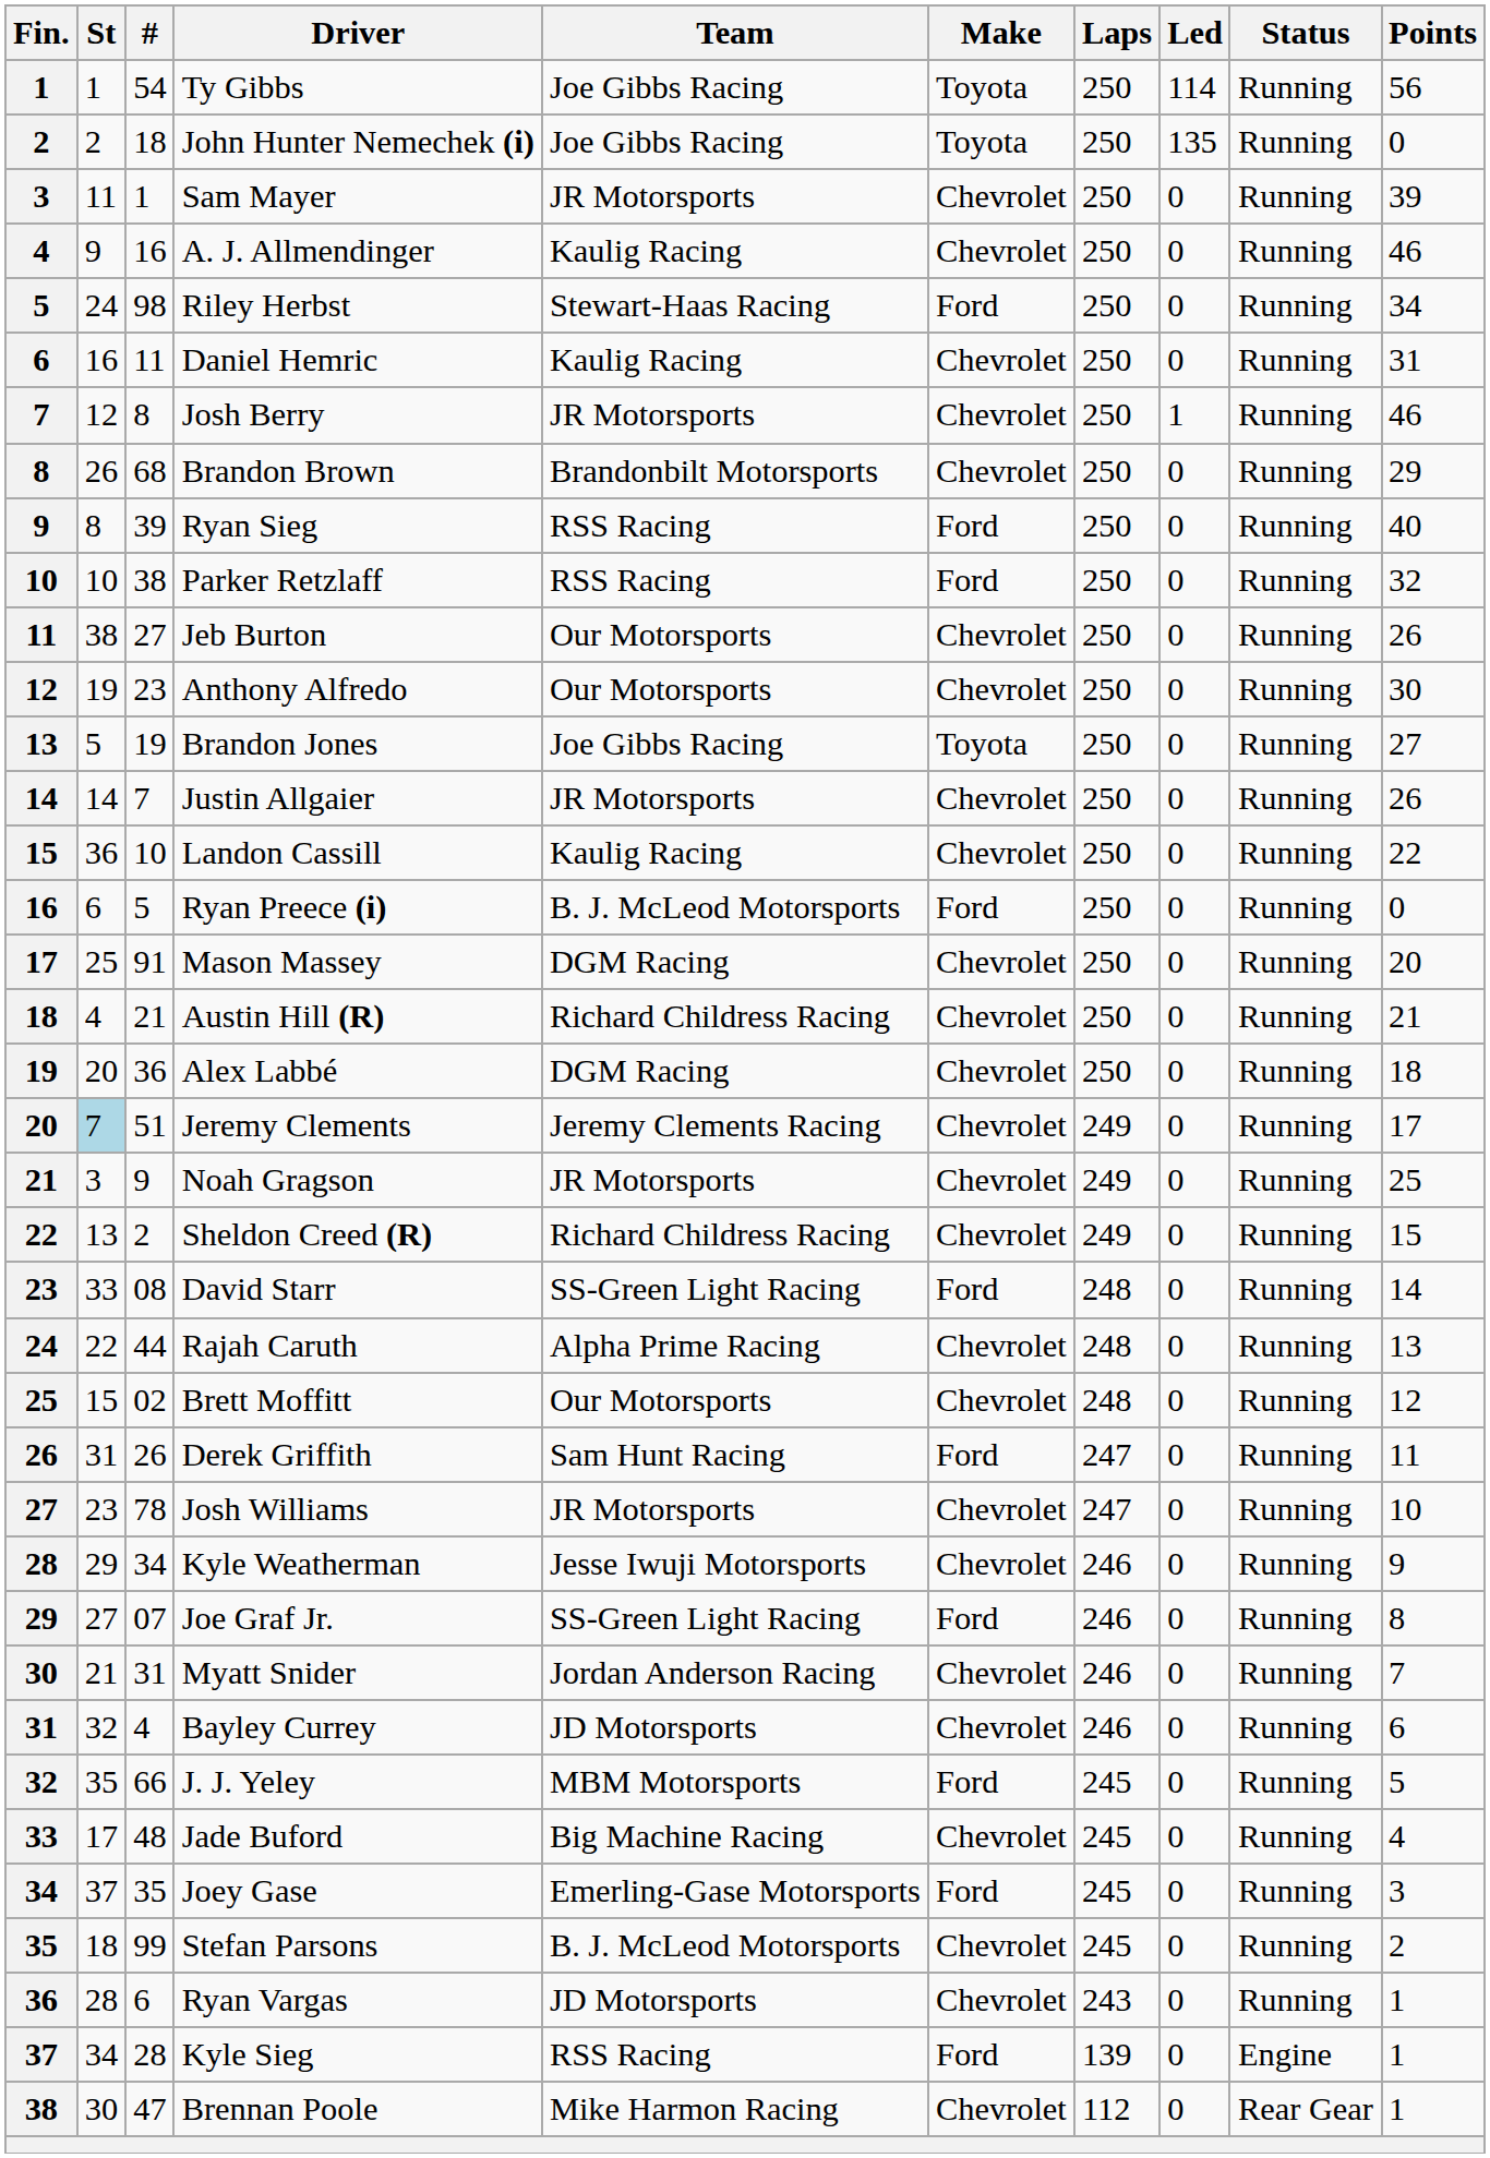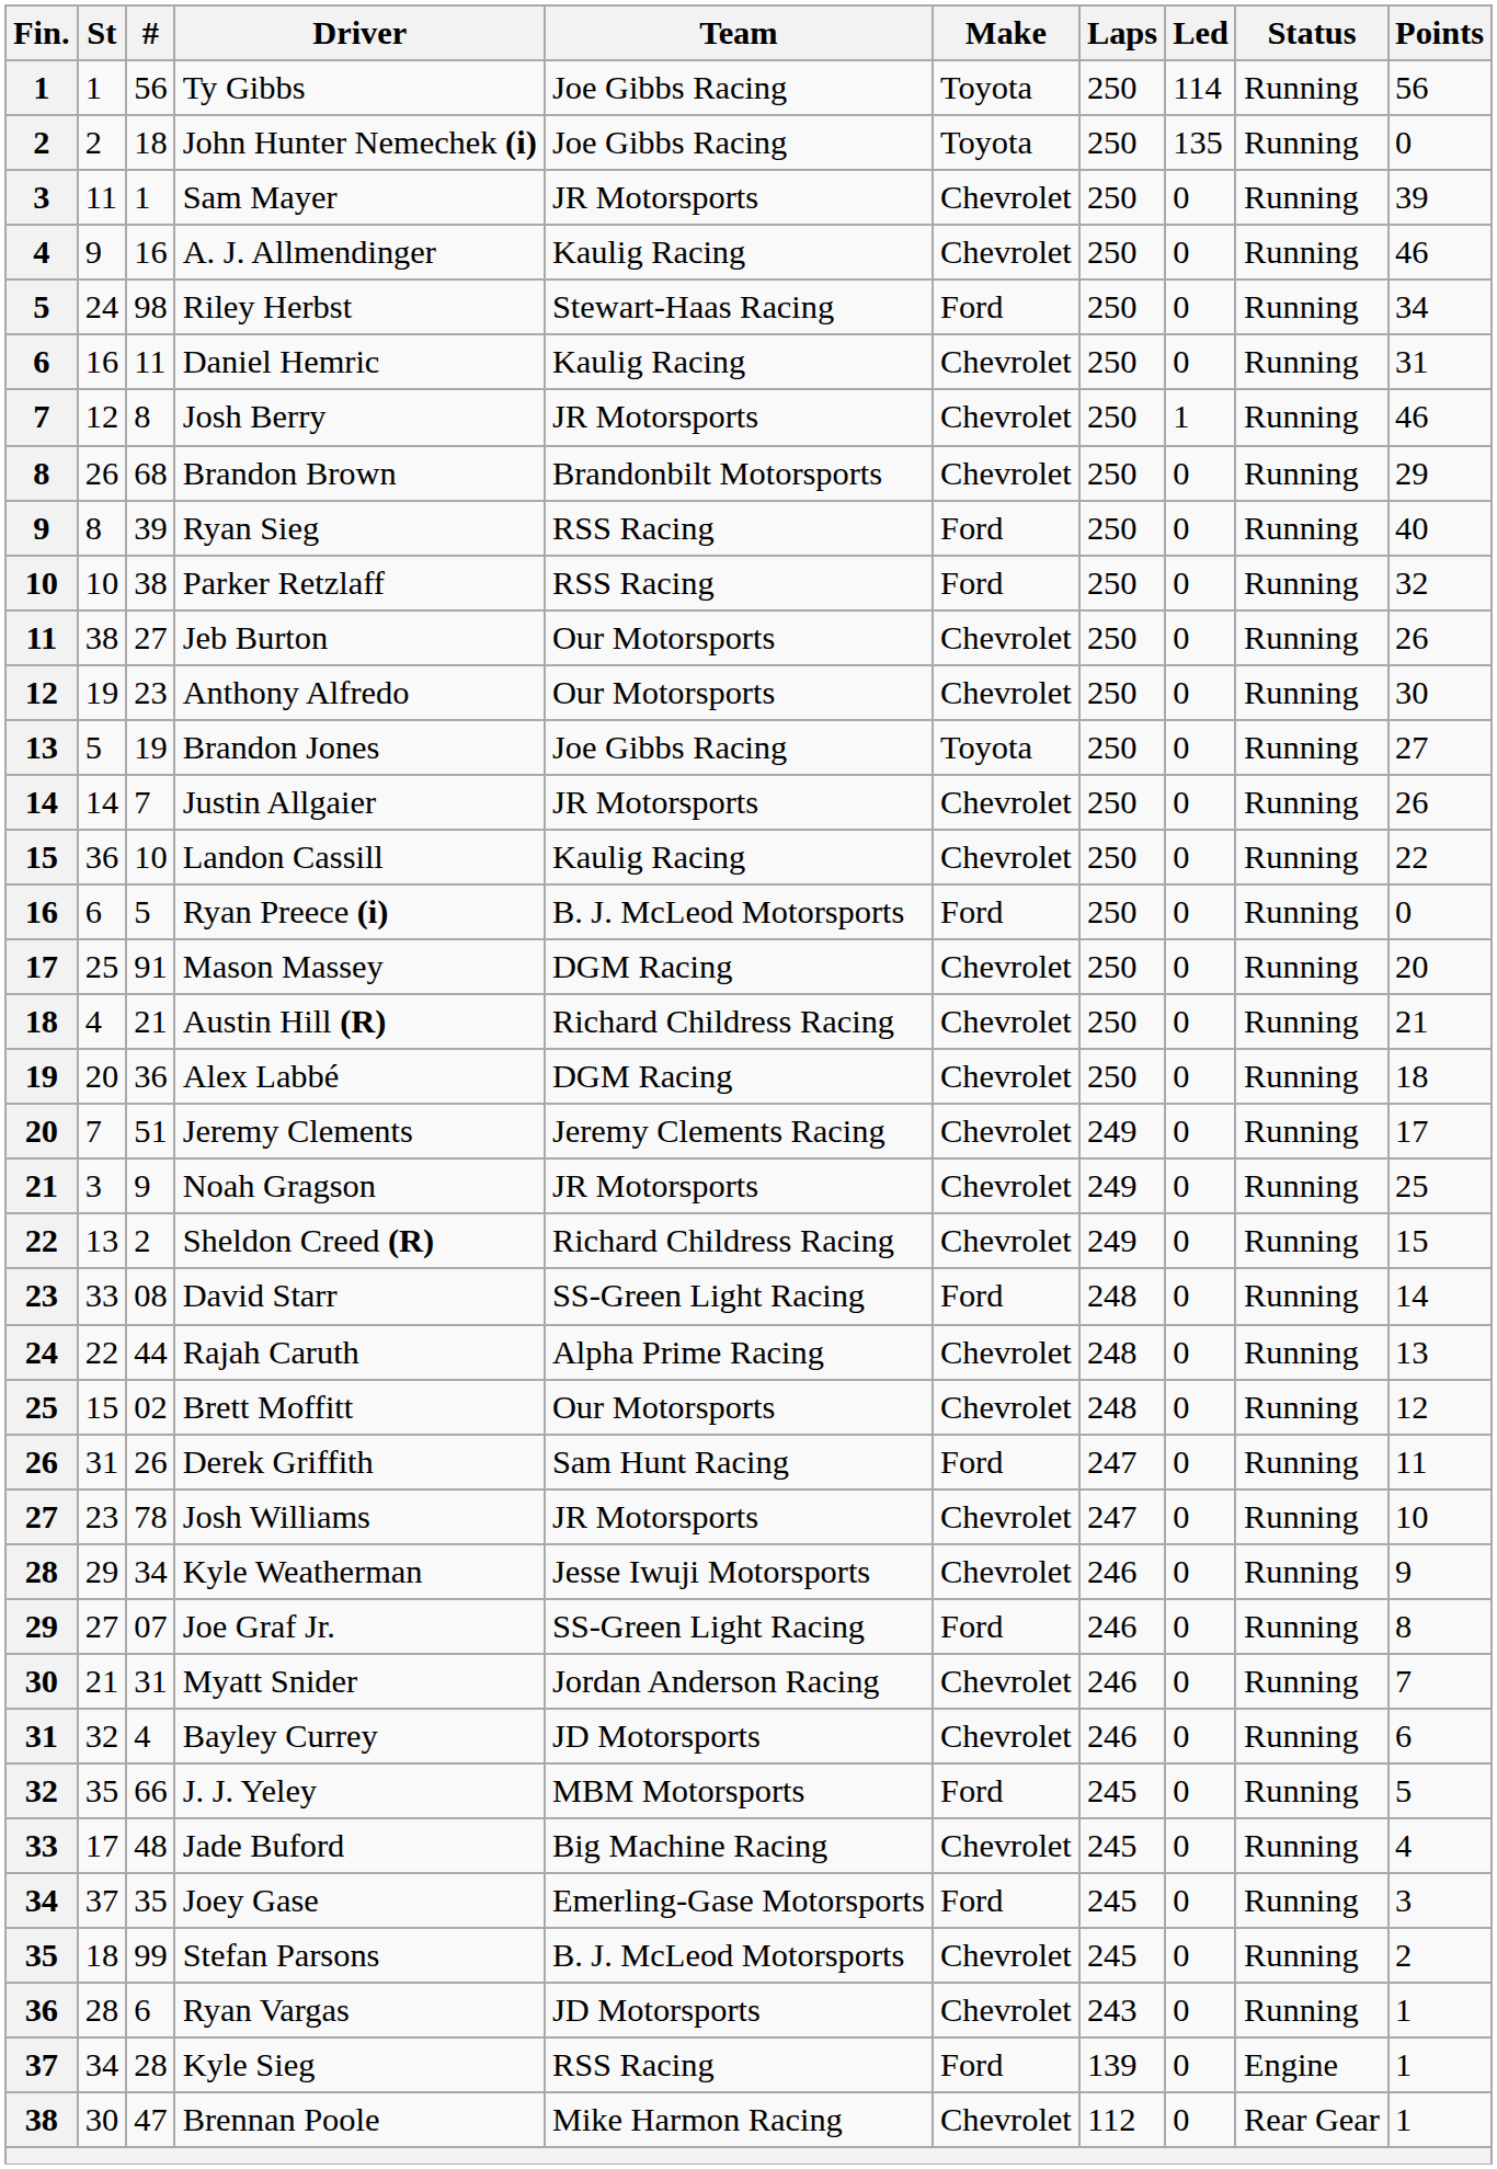 <table class="wikitable" style="font-size:95%">
 <tr>
 <th>Fin.</th>
 <th>St</th>
 <th>#</th>
 <th>Driver</th>
 <th>Team</th>
 <th>Make</th>
 <th>Laps</th>
 <th>Led</th>
 <th>Status</th>
 <th>Points</th>
 </tr>
 <tr>
 <th>1</th>
 <td>1</td>
-<td>54</td>
+<td>56</td>
 <td>Ty Gibbs</td>
 <td>Joe Gibbs Racing</td>
 <td>Toyota</td>
 <td>250</td>
 <td>114</td>
 <td>Running</td>
 <td>56</td>
 </tr>
 <tr>
 <th>2</th>
 <td>2</td>
 <td>18</td>
 <td>John Hunter Nemechek <strong>(i)</strong></td>
 <td>Joe Gibbs Racing</td>
 <td>Toyota</td>
 <td>250</td>
 <td>135</td>
 <td>Running</td>
 <td>0</td>
 </tr>
 <tr>
 <th>3</th>
 <td>11</td>
 <td>1</td>
 <td>Sam Mayer</td>
 <td>JR Motorsports</td>
 <td>Chevrolet</td>
 <td>250</td>
 <td>0</td>
 <td>Running</td>
 <td>39</td>
 </tr>
 <tr>
 <th>4</th>
 <td>9</td>
 <td>16</td>
 <td>A. J. Allmendinger</td>
 <td>Kaulig Racing</td>
 <td>Chevrolet</td>
 <td>250</td>
 <td>0</td>
 <td>Running</td>
 <td>46</td>
 </tr>
 <tr>
 <th>5</th>
 <td>24</td>
 <td>98</td>
 <td>Riley Herbst</td>
 <td>Stewart-Haas Racing</td>
 <td>Ford</td>
 <td>250</td>
 <td>0</td>
 <td>Running</td>
 <td>34</td>
 </tr>
 <tr>
 <th>6</th>
 <td>16</td>
 <td>11</td>
 <td>Daniel Hemric</td>
 <td>Kaulig Racing</td>
 <td>Chevrolet</td>
 <td>250</td>
 <td>0</td>
 <td>Running</td>
 <td>31</td>
 </tr>
 <tr>
 <th>7</th>
 <td>12</td>
 <td>8</td>
 <td>Josh Berry</td>
 <td>JR Motorsports</td>
 <td>Chevrolet</td>
 <td>250</td>
 <td>1</td>
 <td>Running</td>
 <td>46</td>
 </tr>
 <tr>
 <th>8</th>
 <td>26</td>
 <td>68</td>
 <td>Brandon Brown</td>
 <td>Brandonbilt Motorsports</td>
 <td>Chevrolet</td>
 <td>250</td>
 <td>0</td>
 <td>Running</td>
 <td>29</td>
 </tr>
 <tr>
 <th>9</th>
 <td>8</td>
 <td>39</td>
 <td>Ryan Sieg</td>
 <td>RSS Racing</td>
 <td>Ford</td>
 <td>250</td>
 <td>0</td>
 <td>Running</td>
 <td>40</td>
 </tr>
 <tr>
 <th>10</th>
 <td>10</td>
 <td>38</td>
 <td>Parker Retzlaff</td>
 <td>RSS Racing</td>
 <td>Ford</td>
 <td>250</td>
 <td>0</td>
 <td>Running</td>
 <td>32</td>
 </tr>
 <tr>
 <th>11</th>
 <td>38</td>
 <td>27</td>
 <td>Jeb Burton</td>
 <td>Our Motorsports</td>
 <td>Chevrolet</td>
 <td>250</td>
 <td>0</td>
 <td>Running</td>
 <td>26</td>
 </tr>
 <tr>
 <th>12</th>
 <td>19</td>
 <td>23</td>
 <td>Anthony Alfredo</td>
 <td>Our Motorsports</td>
 <td>Chevrolet</td>
 <td>250</td>
 <td>0</td>
 <td>Running</td>
 <td>30</td>
 </tr>
 <tr>
 <th>13</th>
 <td>5</td>
 <td>19</td>
 <td>Brandon Jones</td>
 <td>Joe Gibbs Racing</td>
 <td>Toyota</td>
 <td>250</td>
 <td>0</td>
 <td>Running</td>
 <td>27</td>
 </tr>
 <tr>
 <th>14</th>
 <td>14</td>
 <td>7</td>
 <td>Justin Allgaier</td>
 <td>JR Motorsports</td>
 <td>Chevrolet</td>
 <td>250</td>
 <td>0</td>
 <td>Running</td>
 <td>26</td>
 </tr>
 <tr>
 <th>15</th>
 <td>36</td>
 <td>10</td>
 <td>Landon Cassill</td>
 <td>Kaulig Racing</td>
 <td>Chevrolet</td>
 <td>250</td>
 <td>0</td>
 <td>Running</td>
 <td>22</td>
 </tr>
 <tr>
 <th>16</th>
 <td>6</td>
 <td>5</td>
 <td>Ryan Preece <strong>(i)</strong></td>
 <td>B. J. McLeod Motorsports</td>
 <td>Ford</td>
 <td>250</td>
 <td>0</td>
 <td>Running</td>
 <td>0</td>
 </tr>
 <tr>
 <th>17</th>
 <td>25</td>
 <td>91</td>
 <td>Mason Massey</td>
 <td>DGM Racing</td>
 <td>Chevrolet</td>
 <td>250</td>
 <td>0</td>
 <td>Running</td>
 <td>20</td>
 </tr>
 <tr>
 <th>18</th>
 <td>4</td>
 <td>21</td>
 <td>Austin Hill <strong>(R)</strong></td>
 <td>Richard Childress Racing</td>
 <td>Chevrolet</td>
 <td>250</td>
 <td>0</td>
 <td>Running</td>
 <td>21</td>
 </tr>
 <tr>
 <th>19</th>
 <td>20</td>
 <td>36</td>
 <td>Alex Labbé</td>
 <td>DGM Racing</td>
 <td>Chevrolet</td>
 <td>250</td>
 <td>0</td>
 <td>Running</td>
 <td>18</td>
 </tr>
 <tr>
 <th>20</th>
-<td style="background: lightblue;">7</td>
+<td>7</td>
 <td>51</td>
 <td>Jeremy Clements</td>
 <td>Jeremy Clements Racing</td>
 <td>Chevrolet</td>
 <td>249</td>
 <td>0</td>
 <td>Running</td>
 <td>17</td>
 </tr>
 <tr>
 <th>21</th>
 <td>3</td>
 <td>9</td>
 <td>Noah Gragson</td>
 <td>JR Motorsports</td>
 <td>Chevrolet</td>
 <td>249</td>
 <td>0</td>
 <td>Running</td>
 <td>25</td>
 </tr>
 <tr>
 <th>22</th>
 <td>13</td>
 <td>2</td>
 <td>Sheldon Creed <strong>(R)</strong></td>
 <td>Richard Childress Racing</td>
 <td>Chevrolet</td>
 <td>249</td>
 <td>0</td>
 <td>Running</td>
 <td>15</td>
 </tr>
 <tr>
 <th>23</th>
 <td>33</td>
 <td>08</td>
 <td>David Starr</td>
 <td>SS-Green Light Racing</td>
 <td>Ford</td>
 <td>248</td>
 <td>0</td>
 <td>Running</td>
 <td>14</td>
 </tr>
 <tr>
 <th>24</th>
 <td>22</td>
 <td>44</td>
 <td>Rajah Caruth</td>
 <td>Alpha Prime Racing</td>
 <td>Chevrolet</td>
 <td>248</td>
 <td>0</td>
 <td>Running</td>
 <td>13</td>
 </tr>
 <tr>
 <th>25</th>
 <td>15</td>
 <td>02</td>
 <td>Brett Moffitt</td>
 <td>Our Motorsports</td>
 <td>Chevrolet</td>
 <td>248</td>
 <td>0</td>
 <td>Running</td>
 <td>12</td>
 </tr>
 <tr>
 <th>26</th>
 <td>31</td>
 <td>26</td>
 <td>Derek Griffith</td>
 <td>Sam Hunt Racing</td>
 <td>Ford</td>
 <td>247</td>
 <td>0</td>
 <td>Running</td>
 <td>11</td>
 </tr>
 <tr>
 <th>27</th>
 <td>23</td>
 <td>78</td>
 <td>Josh Williams</td>
 <td>JR Motorsports</td>
 <td>Chevrolet</td>
 <td>247</td>
 <td>0</td>
 <td>Running</td>
 <td>10</td>
 </tr>
 <tr>
 <th>28</th>
 <td>29</td>
 <td>34</td>
 <td>Kyle Weatherman</td>
 <td>Jesse Iwuji Motorsports</td>
 <td>Chevrolet</td>
 <td>246</td>
 <td>0</td>
 <td>Running</td>
 <td>9</td>
 </tr>
 <tr>
 <th>29</th>
 <td>27</td>
 <td>07</td>
 <td>Joe Graf Jr.</td>
 <td>SS-Green Light Racing</td>
 <td>Ford</td>
 <td>246</td>
 <td>0</td>
 <td>Running</td>
 <td>8</td>
 </tr>
 <tr>
 <th>30</th>
 <td>21</td>
 <td>31</td>
 <td>Myatt Snider</td>
 <td>Jordan Anderson Racing</td>
 <td>Chevrolet</td>
 <td>246</td>
 <td>0</td>
 <td>Running</td>
 <td>7</td>
 </tr>
 <tr>
 <th>31</th>
 <td>32</td>
 <td>4</td>
 <td>Bayley Currey</td>
 <td>JD Motorsports</td>
 <td>Chevrolet</td>
 <td>246</td>
 <td>0</td>
 <td>Running</td>
 <td>6</td>
 </tr>
 <tr>
 <th>32</th>
 <td>35</td>
 <td>66</td>
 <td>J. J. Yeley</td>
 <td>MBM Motorsports</td>
 <td>Ford</td>
 <td>245</td>
 <td>0</td>
 <td>Running</td>
 <td>5</td>
 </tr>
 <tr>
 <th>33</th>
 <td>17</td>
 <td>48</td>
 <td>Jade Buford</td>
 <td>Big Machine Racing</td>
 <td>Chevrolet</td>
 <td>245</td>
 <td>0</td>
 <td>Running</td>
 <td>4</td>
 </tr>
 <tr>
 <th>34</th>
 <td>37</td>
 <td>35</td>
 <td>Joey Gase</td>
 <td>Emerling-Gase Motorsports</td>
 <td>Ford</td>
 <td>245</td>
 <td>0</td>
 <td>Running</td>
 <td>3</td>
 </tr>
 <tr>
 <th>35</th>
 <td>18</td>
 <td>99</td>
 <td>Stefan Parsons</td>
 <td>B. J. McLeod Motorsports</td>
 <td>Chevrolet</td>
 <td>245</td>
 <td>0</td>
 <td>Running</td>
 <td>2</td>
 </tr>
 <tr>
 <th>36</th>
 <td>28</td>
 <td>6</td>
 <td>Ryan Vargas</td>
 <td>JD Motorsports</td>
 <td>Chevrolet</td>
 <td>243</td>
 <td>0</td>
 <td>Running</td>
 <td>1</td>
 </tr>
 <tr>
 <th>37</th>
 <td>34</td>
 <td>28</td>
 <td>Kyle Sieg</td>
 <td>RSS Racing</td>
 <td>Ford</td>
 <td>139</td>
 <td>0</td>
 <td>Engine</td>
 <td>1</td>
 </tr>
 <tr>
 <th>38</th>
 <td>30</td>
 <td>47</td>
 <td>Brennan Poole</td>
 <td>Mike Harmon Racing</td>
 <td>Chevrolet</td>
 <td>112</td>
 <td>0</td>
 <td>Rear Gear</td>
 <td>1</td>
 </tr>
 <tr>
 <th colspan="10"></th>
 </tr>
 </table>
